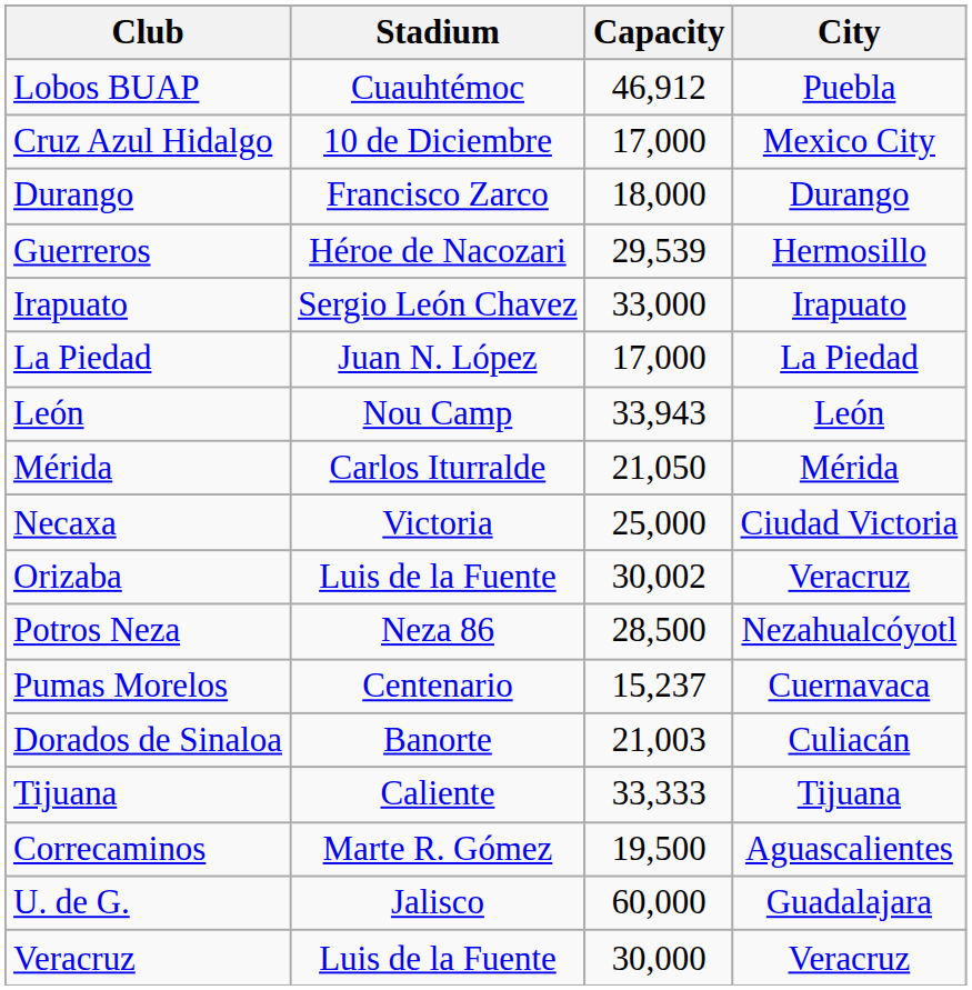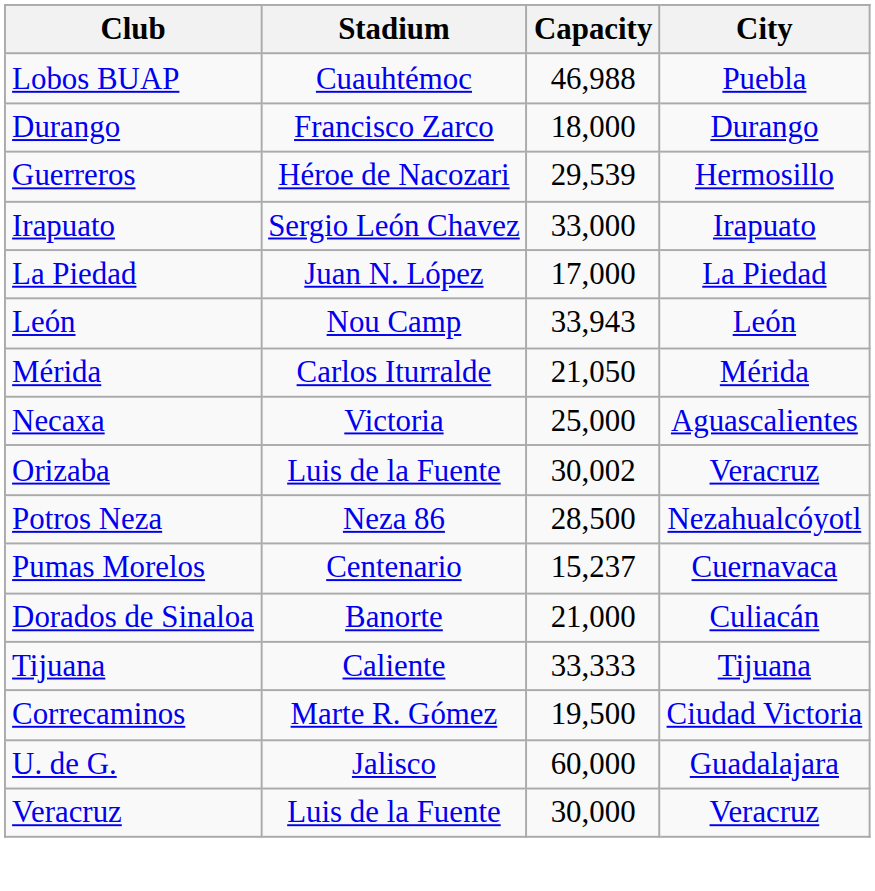 <table class="wikitable">
 <tr>
 <th align=center>Club</th>
 <th>Stadium</th>
 <th>Capacity</th>
 <th>City</th>
 </tr>
 <tr>
 <td><a href='#'>Lobos BUAP</a></td>
 <td align="center"><a href='#'>Cuauhtémoc</a></td>
-<td align="center">46,912</td>
+<td align="center">46,988</td>
 <td align="center"><a href='#'>Puebla</a></td>
-</tr>
-<tr>
-<td><a href='#'>Cruz Azul Hidalgo</a></td>
-<td align="center"><a href='#'>10 de Diciembre</a></td>
-<td align="center">17,000</td>
-<td align="center"><a href='#'>Mexico City</a></td>
 </tr>
 <tr>
 <td><a href='#'>Durango</a></td>
 <td align="center"><a href='#'>Francisco Zarco</a></td>
 <td align="center">18,000</td>
 <td align="center"><a href='#'>Durango</a></td>
 </tr>
 <tr>
 <td><a href='#'>Guerreros</a></td>
 <td align="center"><a href='#'>Héroe de Nacozari</a></td>
 <td align="center">29,539</td>
 <td align="center"><a href='#'>Hermosillo</a></td>
 </tr>
 <tr>
 <td><a href='#'>Irapuato</a></td>
 <td align="center"><a href='#'>Sergio León Chavez</a></td>
 <td align="center">33,000</td>
 <td align="center"><a href='#'>Irapuato</a></td>
 </tr>
 <tr>
 <td><a href='#'>La Piedad</a></td>
 <td align="center"><a href='#'>Juan N. López</a></td>
 <td align="center">17,000</td>
 <td align="center"><a href='#'>La Piedad</a></td>
 </tr>
 <tr>
 <td><a href='#'>León</a></td>
 <td align="center"><a href='#'>Nou Camp</a></td>
 <td align="center">33,943</td>
 <td align="center"><a href='#'>León</a></td>
 </tr>
 <tr>
 <td><a href='#'>Mérida</a></td>
 <td align="center"><a href='#'>Carlos Iturralde</a></td>
 <td align="center">21,050</td>
 <td align="center"><a href='#'>Mérida</a></td>
 </tr>
 <tr>
 <td><a href='#'>Necaxa</a></td>
 <td align="center"><a href='#'>Victoria</a></td>
 <td align="center">25,000</td>
-<td align="center"><a href='#'>Ciudad Victoria</a></td>
+<td align="center"><a href='#'>Aguascalientes</a></td>
 </tr>
 <tr>
 <td><a href='#'>Orizaba</a></td>
 <td align="center"><a href='#'>Luis de la Fuente</a></td>
 <td align="center">30,002</td>
 <td align="center"><a href='#'>Veracruz</a></td>
 </tr>
 <tr>
 <td><a href='#'>Potros Neza</a></td>
 <td align="center"><a href='#'>Neza 86</a></td>
 <td align="center">28,500</td>
 <td align="center"><a href='#'>Nezahualcóyotl</a></td>
 </tr>
 <tr>
 <td><a href='#'>Pumas Morelos</a></td>
 <td align="center"><a href='#'>Centenario</a></td>
 <td align="center">15,237</td>
 <td align="center"><a href='#'>Cuernavaca</a></td>
 </tr>
 <tr>
 <td><a href='#'>Dorados de Sinaloa</a></td>
 <td align="center"><a href='#'>Banorte</a></td>
-<td align="center">21,003</td>
+<td align="center">21,000</td>
 <td align="center"><a href='#'>Culiacán</a></td>
 </tr>
 <tr>
 <td><a href='#'>Tijuana</a></td>
 <td align="center"><a href='#'>Caliente</a></td>
 <td align="center">33,333</td>
 <td align="center"><a href='#'>Tijuana</a></td>
 </tr>
 <tr>
 <td><a href='#'>Correcaminos</a></td>
 <td align="center"><a href='#'>Marte R. Gómez</a></td>
 <td align="center">19,500</td>
-<td align="center"><a href='#'>Aguascalientes</a></td>
+<td align="center"><a href='#'>Ciudad Victoria</a></td>
 </tr>
 <tr>
 <td><a href='#'>U. de G.</a></td>
 <td align="center"><a href='#'>Jalisco</a></td>
 <td align="center">60,000</td>
 <td align="center"><a href='#'>Guadalajara</a></td>
 </tr>
 <tr>
 <td><a href='#'>Veracruz</a></td>
 <td align="center"><a href='#'>Luis de la Fuente</a></td>
 <td align="center">30,000</td>
 <td align="center"><a href='#'>Veracruz</a></td>
 </tr>
 </table>
